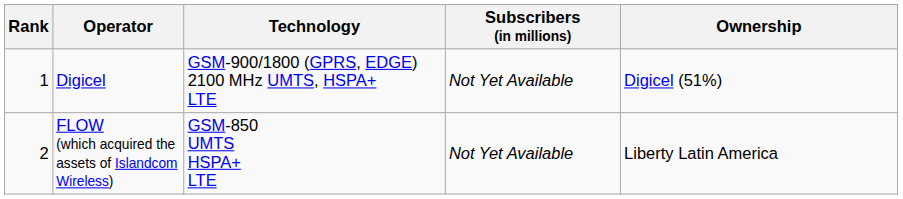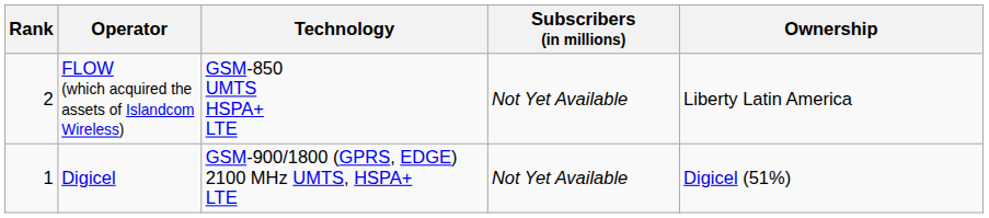 <table class="wikitable">
 <tr>
 <th style="width:3%;">Rank</th>
 <th style="width:15%;">Operator</th>
 <th style="width:30%;">Technology</th>
 <th style="width:20%;">Subscribers<br><small>(in millions)</small></th>
 <th style="width:32%;">Ownership</th>
 </tr>
 <tr>
+<td align=right>2</td>
+<td><a href='#'>FLOW</a> <br><small>(which acquired the assets of <a href='#'>Islandcom Wireless</a>)</small></td>
+<td><a href='#'>GSM</a>-850<br><a href='#'>UMTS</a> <br><a href='#'>HSPA+</a> <br><a href='#'>LTE</a></td>
+<td><em>Not Yet Available</em></td>
+<td>Liberty Latin America</td>
+</tr>
+<tr>
 <td align=right>1</td>
 <td><a href='#'>Digicel</a></td>
 <td><a href='#'>GSM</a>-900/1800 (<a href='#'>GPRS</a>, <a href='#'>EDGE</a>)<br>2100 MHz <a href='#'>UMTS</a>, <a href='#'>HSPA+</a> <br><a href='#'>LTE</a></td>
 <td><em>Not Yet Available</em></td>
 <td><a href='#'>Digicel</a> (51%)</td>
 </tr>
-<tr>
-<td align=right>2</td>
-<td><a href='#'>FLOW</a> <br><small>(which acquired the assets of <a href='#'>Islandcom Wireless</a>)</small></td>
-<td><a href='#'>GSM</a>-850<br><a href='#'>UMTS</a> <br><a href='#'>HSPA+</a> <br><a href='#'>LTE</a></td>
-<td><em>Not Yet Available</em></td>
-<td>Liberty Latin America</td>
-</tr>
 </table>
